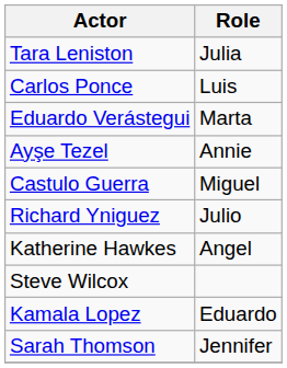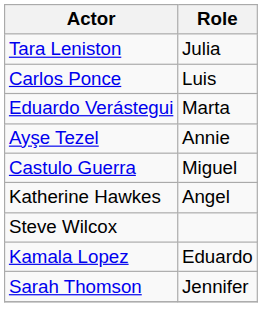 <table class="wikitable">
 <tr>
 <th>Actor</th>
 <th>Role</th>
 </tr>
 <tr>
 <td><a href='#'>Tara Leniston</a></td>
 <td>Julia</td>
 </tr>
 <tr>
 <td><a href='#'>Carlos Ponce</a></td>
 <td>Luis</td>
 </tr>
 <tr>
 <td><a href='#'>Eduardo Verástegui</a></td>
 <td>Marta</td>
 </tr>
 <tr>
 <td><a href='#'>Ayşe Tezel</a></td>
 <td>Annie</td>
 </tr>
 <tr>
 <td><a href='#'>Castulo Guerra</a></td>
 <td>Miguel</td>
 </tr>
 <tr>
-<td><a href='#'>Richard Yniguez</a></td>
-<td>Julio</td>
-</tr>
-<tr>
 <td>Katherine Hawkes</td>
 <td>Angel</td>
 </tr>
 <tr>
 <td>Steve Wilcox</td>
 <td></td>
 </tr>
 <tr>
 <td><a href='#'>Kamala Lopez</a></td>
 <td>Eduardo</td>
 </tr>
 <tr>
 <td><a href='#'>Sarah Thomson</a></td>
 <td>Jennifer</td>
 </tr>
 <tr>
 </tr>
 </table>
